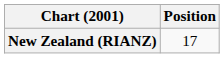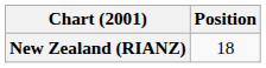 <table class="wikitable plainrowheaders" style="text-align:center">
 <tr>
 <th>Chart (2001)</th>
 <th>Position</th>
 </tr>
 <tr>
 <th scope="row">New Zealand (RIANZ)</th>
-<td>17</td>
+<td>18</td>
 </tr>
 </table>
